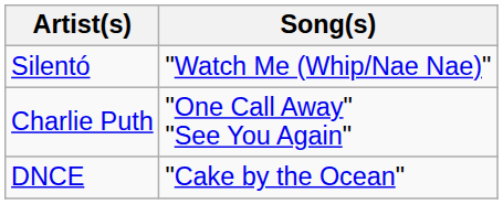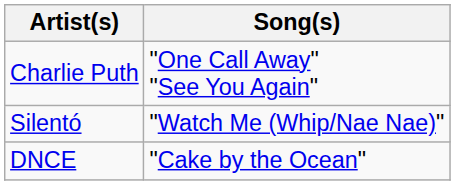 <table class="wikitable">
 <tr>
 <th>Artist(s)</th>
 <th>Song(s)</th>
 </tr>
 <tr>
+<td><a href='#'>Charlie Puth</a><br></td>
+<td>"<a href='#'>One Call Away</a>" <br>"<a href='#'>See You Again</a>"</td>
+</tr>
+<tr>
 <td><a href='#'>Silentó</a></td>
 <td>"<a href='#'>Watch Me (Whip/Nae Nae)</a>"</td>
-</tr>
-<tr>
-<td><a href='#'>Charlie Puth</a><br></td>
-<td>"<a href='#'>One Call Away</a>" <br>"<a href='#'>See You Again</a>"</td>
 </tr>
 <tr>
 <td><a href='#'>DNCE</a></td>
 <td>"<a href='#'>Cake by the Ocean</a>"</td>
 </tr>
 </table>
